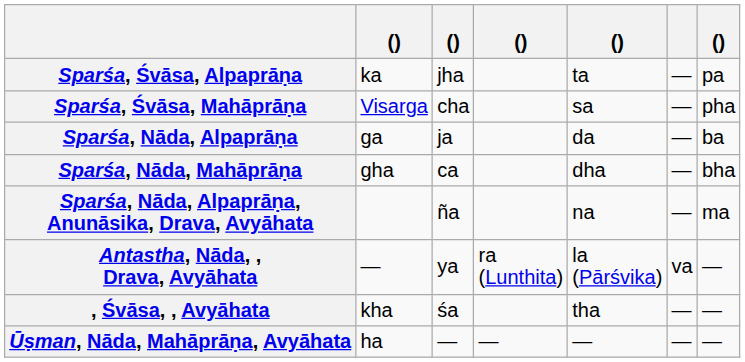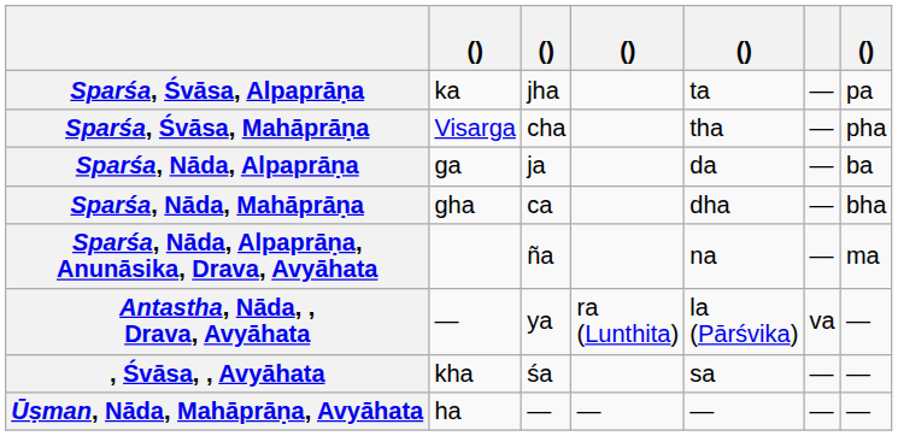 <table class="wikitable">
 <tr>
 <th></th>
 <th><a href='#'></a><br> ()</th>
 <th><a href='#'></a><br> ()</th>
 <th><a href='#'></a><br> ()</th>
 <th><a href='#'></a><br> ()</th>
 <th><a href='#'></a></th>
 <th><a href='#'></a><br>()</th>
 </tr>
 <tr>
 <th><em><a href='#'>Sparśa</a></em>, <a href='#'>Śvāsa</a>, <a href='#'>Alpaprāṇa</a></th>
 <td>ka</td>
 <td>jha</td>
 <td></td>
 <td>ta</td>
 <td>—</td>
 <td>pa</td>
 </tr>
 <tr>
 <th><em><a href='#'>Sparśa</a></em>, <a href='#'>Śvāsa</a>, <a href='#'>Mahāprāṇa</a></th>
 <td><a href='#'>Visarga</a></td>
 <td>cha</td>
 <td></td>
-<td>sa</td>
+<td>tha</td>
 <td>—</td>
 <td>pha</td>
 </tr>
 <tr>
 <th><em><a href='#'>Sparśa</a></em>, <a href='#'>Nāda</a>, <a href='#'>Alpaprāṇa</a></th>
 <td>ga</td>
 <td>ja</td>
 <td></td>
 <td>da</td>
 <td>—</td>
 <td>ba</td>
 </tr>
 <tr>
 <th><em><a href='#'>Sparśa</a></em>, <a href='#'>Nāda</a>, <a href='#'>Mahāprāṇa</a></th>
 <td>gha</td>
 <td>ca</td>
 <td></td>
 <td>dha</td>
 <td>—</td>
 <td>bha</td>
 </tr>
 <tr>
 <th><em><a href='#'>Sparśa</a></em>, <a href='#'>Nāda</a>, <a href='#'>Alpaprāṇa</a>,<br><a href='#'>Anunāsika</a>, <a href='#'>Drava</a>, <a href='#'>Avyāhata</a></th>
 <td></td>
 <td>ña</td>
 <td></td>
 <td>na</td>
 <td>—</td>
 <td>ma</td>
 </tr>
 <tr>
 <th><em><a href='#'>Antastha</a></em>, <a href='#'>Nāda</a>, <a href='#'></a>,<br> <a href='#'>Drava</a>, <a href='#'>Avyāhata</a></th>
 <td>—</td>
 <td>ya</td>
 <td>ra <br>(<a href='#'>Lunthita</a>)</td>
 <td>la <br>(<a href='#'>Pārśvika</a>)</td>
 <td>va</td>
 <td>—</td>
 </tr>
 <tr>
 <th><em><a href='#'></a></em>, <a href='#'>Śvāsa</a>, <a href='#'></a>, <a href='#'>Avyāhata</a></th>
 <td>kha</td>
 <td>śa</td>
 <td></td>
-<td>tha</td>
+<td>sa</td>
 <td>—</td>
 <td>—</td>
 </tr>
 <tr>
 <th><em><a href='#'>Ūṣman</a></em>, <a href='#'>Nāda</a>, <a href='#'>Mahāprāṇa</a>, <a href='#'>Avyāhata</a></th>
 <td>ha</td>
 <td>—</td>
 <td>—</td>
 <td>—</td>
 <td>—</td>
 <td>—</td>
 </tr>
 </table>
